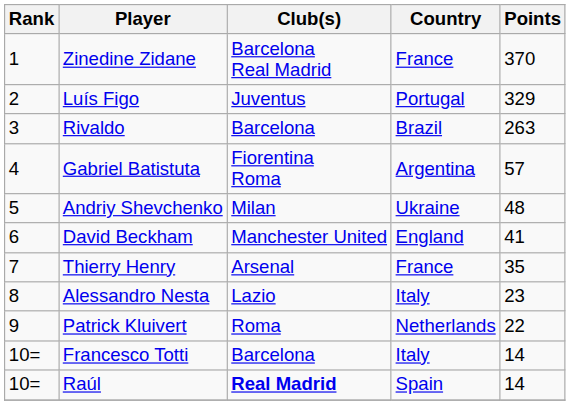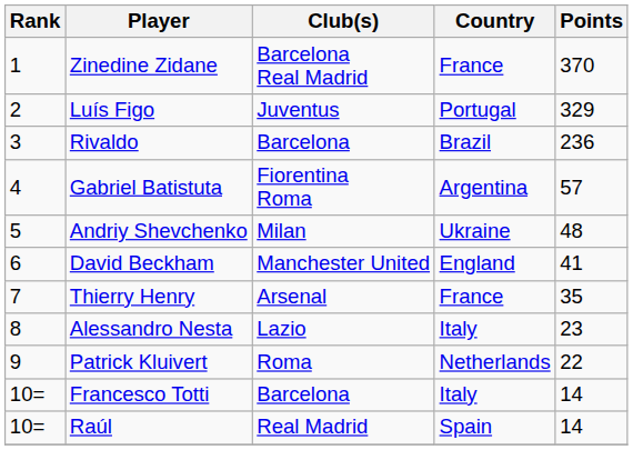 <table class="wikitable">
 <tr>
 <th>Rank</th>
 <th>Player</th>
 <th>Club(s)</th>
 <th>Country</th>
 <th>Points</th>
 </tr>
 <tr>
 <td>1</td>
 <td><a href='#'>Zinedine Zidane</a></td>
 <td> <a href='#'>Barcelona</a><br> <a href='#'>Real Madrid</a></td>
 <td> <a href='#'>France</a></td>
 <td>370</td>
 </tr>
 <tr>
 <td>2</td>
 <td><a href='#'>Luís Figo</a></td>
 <td> <a href='#'>Juventus</a></td>
 <td> <a href='#'>Portugal</a></td>
 <td>329</td>
 </tr>
 <tr>
 <td>3</td>
 <td><a href='#'>Rivaldo</a></td>
 <td> <a href='#'>Barcelona</a></td>
 <td> <a href='#'>Brazil</a></td>
-<td>263</td>
+<td>236</td>
 </tr>
 <tr>
 <td>4</td>
 <td><a href='#'>Gabriel Batistuta</a></td>
 <td> <a href='#'>Fiorentina</a><br> <a href='#'>Roma</a></td>
 <td> <a href='#'>Argentina</a></td>
 <td>57</td>
 </tr>
 <tr>
 <td>5</td>
 <td><a href='#'>Andriy Shevchenko</a></td>
 <td> <a href='#'>Milan</a></td>
 <td> <a href='#'>Ukraine</a></td>
 <td>48</td>
 </tr>
 <tr>
 <td>6</td>
 <td><a href='#'>David Beckham</a></td>
 <td> <a href='#'>Manchester United</a></td>
 <td> <a href='#'>England</a></td>
 <td>41</td>
 </tr>
 <tr>
 <td>7</td>
 <td><a href='#'>Thierry Henry</a></td>
 <td> <a href='#'>Arsenal</a></td>
 <td> <a href='#'>France</a></td>
 <td>35</td>
 </tr>
 <tr>
 <td>8</td>
 <td><a href='#'>Alessandro Nesta</a></td>
 <td> <a href='#'>Lazio</a></td>
 <td> <a href='#'>Italy</a></td>
 <td>23</td>
 </tr>
 <tr>
 <td>9</td>
 <td><a href='#'>Patrick Kluivert</a></td>
 <td> <a href='#'>Roma</a></td>
 <td> <a href='#'>Netherlands</a></td>
 <td>22</td>
 </tr>
 <tr>
 <td>10=</td>
 <td><a href='#'>Francesco Totti</a></td>
 <td> <a href='#'>Barcelona</a></td>
 <td> <a href='#'>Italy</a></td>
 <td>14</td>
 </tr>
 <tr>
 <td>10=</td>
 <td><a href='#'>Raúl</a></td>
-<td><strong> <a href='#'>Real Madrid</a></strong></td>
+<td> <a href='#'>Real Madrid</a></td>
 <td> <a href='#'>Spain</a></td>
 <td>14</td>
 </tr>
 <tr>
 </tr>
 </table>
